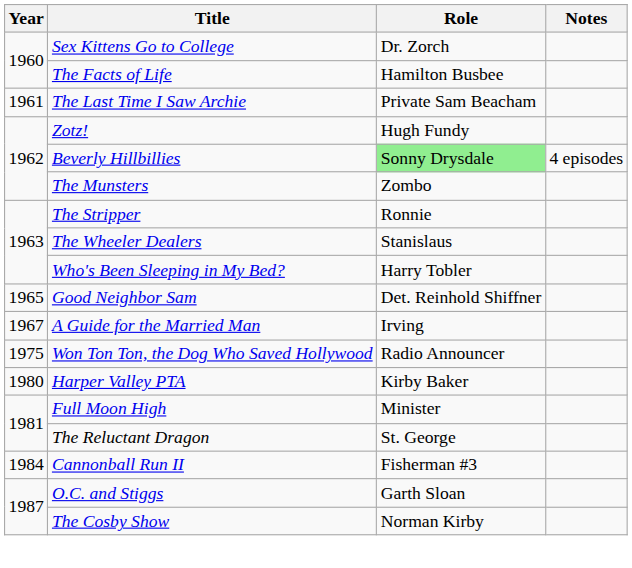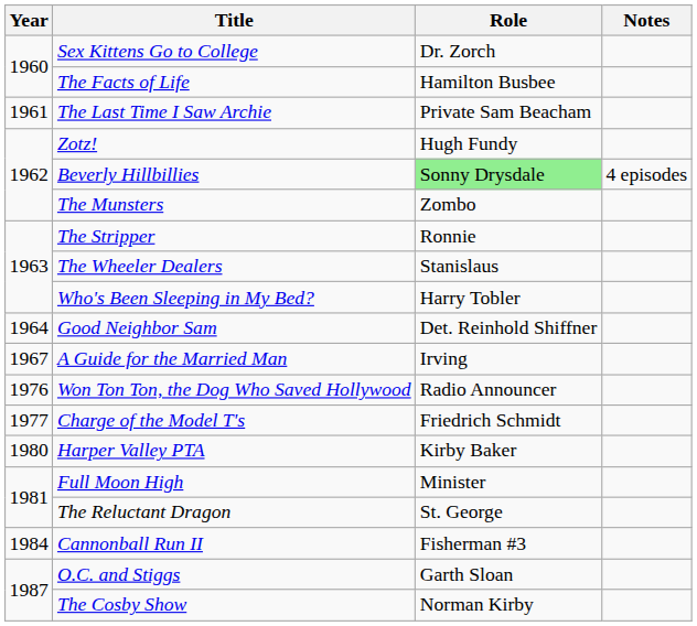 <table class="wikitable">
 <tr>
 <th>Year</th>
 <th>Title</th>
 <th>Role</th>
 <th>Notes</th>
 </tr>
 <tr>
 <td rowspan=2>1960</td>
 <td><em><a href='#'>Sex Kittens Go to College</a></em></td>
 <td>Dr. Zorch</td>
 <td></td>
 </tr>
 <tr>
 <td><em><a href='#'>The Facts of Life</a></em></td>
 <td>Hamilton Busbee</td>
 <td></td>
 </tr>
 <tr>
 <td>1961</td>
 <td><em><a href='#'>The Last Time I Saw Archie</a></em></td>
 <td>Private Sam Beacham</td>
 <td></td>
 </tr>
 <tr>
 <td rowspan=3>1962</td>
 <td><em><a href='#'>Zotz!</a></em></td>
 <td>Hugh Fundy</td>
 <td></td>
 </tr>
 <tr>
 <td><em><a href='#'>Beverly Hillbillies</a></em></td>
 <td style="background: lightgreen;">Sonny Drysdale</td>
 <td>4 episodes</td>
 </tr>
 <tr>
 <td><em><a href='#'>The Munsters</a></em></td>
 <td>Zombo</td>
 <td></td>
 </tr>
 <tr>
 <td rowspan=3>1963</td>
 <td><em><a href='#'>The Stripper</a></em></td>
 <td>Ronnie</td>
 <td></td>
 </tr>
 <tr>
 <td><em><a href='#'>The Wheeler Dealers</a></em></td>
 <td>Stanislaus</td>
 <td></td>
 </tr>
 <tr>
 <td><em><a href='#'>Who's Been Sleeping in My Bed?</a></em></td>
 <td>Harry Tobler</td>
 <td></td>
 </tr>
 <tr>
-<td>1965</td>
+<td>1964</td>
 <td><em><a href='#'>Good Neighbor Sam</a></em></td>
 <td>Det. Reinhold Shiffner</td>
 <td></td>
 </tr>
 <tr>
 <td>1967</td>
 <td><em><a href='#'>A Guide for the Married Man</a></em></td>
 <td>Irving</td>
 <td></td>
 </tr>
 <tr>
-<td>1975</td>
+<td>1976</td>
 <td><em><a href='#'>Won Ton Ton, the Dog Who Saved Hollywood</a></em></td>
 <td>Radio Announcer</td>
+<td></td>
+</tr>
+<tr>
+<td>1977</td>
+<td><em><a href='#'>Charge of the Model T's</a></em></td>
+<td>Friedrich Schmidt</td>
 <td></td>
 </tr>
 <tr>
 <td>1980</td>
 <td><em><a href='#'>Harper Valley PTA</a></em></td>
 <td>Kirby Baker</td>
 <td></td>
 </tr>
 <tr>
 <td rowspan=2>1981</td>
 <td><em><a href='#'>Full Moon High</a></em></td>
 <td>Minister</td>
 <td></td>
 </tr>
 <tr>
 <td><em>The Reluctant Dragon</em></td>
 <td>St. George</td>
 <td></td>
 </tr>
 <tr>
 <td>1984</td>
 <td><em><a href='#'>Cannonball Run II</a></em></td>
 <td>Fisherman #3</td>
 <td></td>
 </tr>
 <tr>
 <td rowspan=2>1987</td>
 <td><em><a href='#'>O.C. and Stiggs</a></em></td>
 <td>Garth Sloan</td>
 <td></td>
 </tr>
 <tr>
 <td><em><a href='#'>The Cosby Show</a></em></td>
 <td>Norman Kirby</td>
 <td></td>
 </tr>
 </table>
